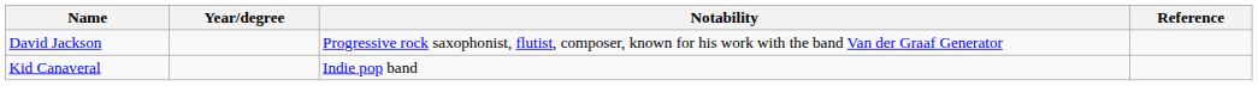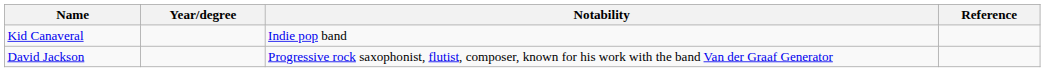 <table class="wikitable sortable" style="width:100%">
 <tr>
 <th style="width:*;">Name</th>
 <th style="width:12%;">Year/degree</th>
 <th style="width:65%;" class="unsortable">Notability</th>
 <th style="width:*;" class="unsortable">Reference</th>
 </tr>
 <tr>
+<td><a href='#'>Kid Canaveral</a></td>
+<td style="text-align:center;"></td>
+<td><a href='#'>Indie pop</a> band</td>
+<td style="text-align:center;"></td>
+</tr>
+<tr>
 <td><a href='#'>David Jackson</a></td>
 <td style="text-align:center;"></td>
 <td><a href='#'>Progressive rock</a> saxophonist, <a href='#'>flutist</a>, composer, known for his work with the band <a href='#'>Van der Graaf Generator</a></td>
 <td style="text-align:center;"></td>
 </tr>
-<tr>
-<td><a href='#'>Kid Canaveral</a></td>
-<td style="text-align:center;"></td>
-<td><a href='#'>Indie pop</a> band</td>
-<td style="text-align:center;"></td>
-</tr>
 </table>
